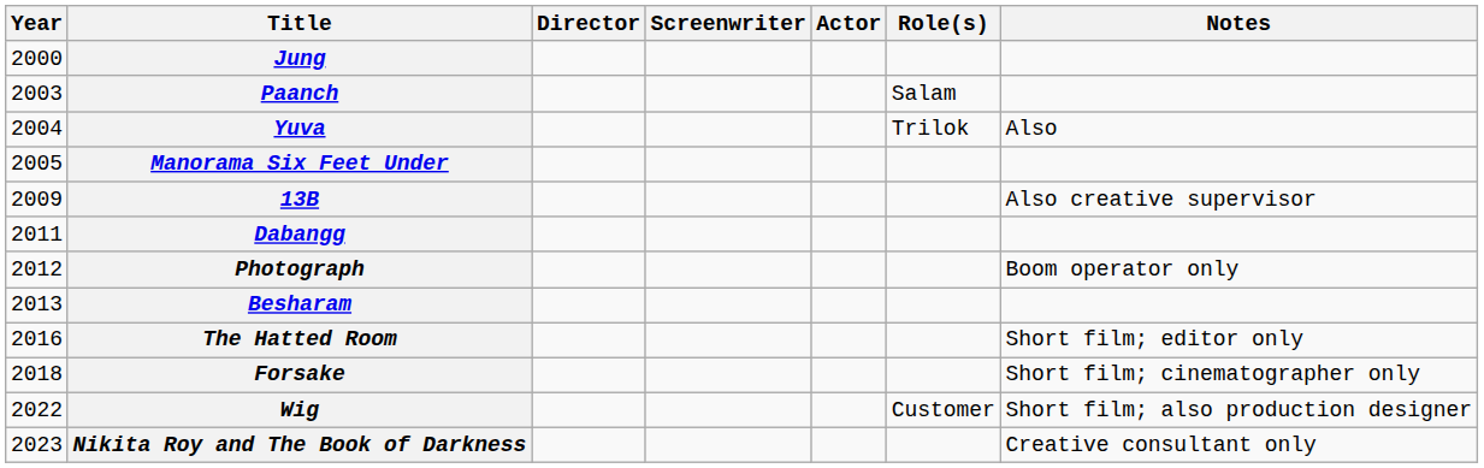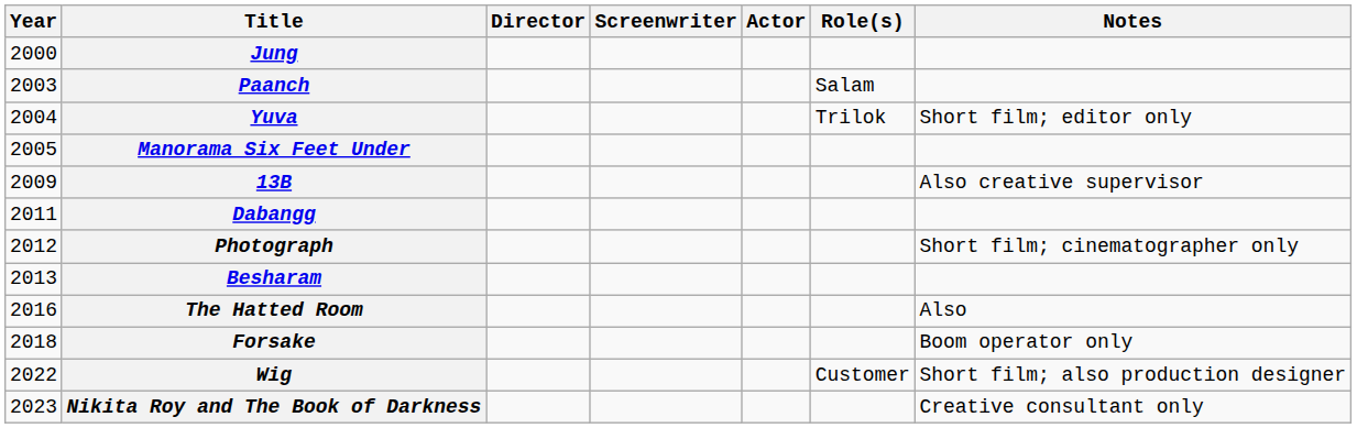 <table class="wikitable sortable plainrowheaders ">
 <tr>
 <th>Year</th>
 <th>Title</th>
 <th>Director</th>
 <th>Screenwriter</th>
 <th>Actor</th>
 <th>Role(s)</th>
 <th class="unsortable">Notes</th>
 </tr>
 <tr>
 <td style="text-align:center;">2000</td>
 <th scope="row"><em><a href='#'>Jung</a></em></th>
 <td></td>
 <td></td>
 <td></td>
 <td></td>
 <td></td>
 </tr>
 <tr>
 <td style="text-align:center;">2003</td>
 <th scope="row"><em><a href='#'>Paanch</a></em></th>
 <td></td>
 <td></td>
 <td></td>
 <td>Salam</td>
 <td></td>
 </tr>
 <tr>
 <td style="text-align:center;">2004</td>
 <th scope="row"><em><a href='#'>Yuva</a></em></th>
 <td></td>
 <td></td>
 <td></td>
 <td>Trilok</td>
-<td>Also </td>
+<td>Short film; editor only</td>
 </tr>
 <tr>
 <td style="text-align:center;">2005</td>
 <th scope="row"><em><a href='#'>Manorama Six Feet Under</a></em></th>
 <td></td>
 <td></td>
 <td></td>
 <td></td>
 <td></td>
 </tr>
 <tr>
 <td style="text-align:center;">2009</td>
 <th scope="row"><em><a href='#'>13B</a></em></th>
 <td></td>
 <td></td>
 <td></td>
 <td></td>
 <td>Also creative supervisor</td>
 </tr>
 <tr>
 <td style="text-align:center;">2011</td>
 <th scope="row"><em><a href='#'>Dabangg</a></em></th>
 <td></td>
 <td></td>
 <td></td>
 <td></td>
 <td></td>
 </tr>
 <tr>
 <td style="text-align:center;">2012</td>
 <th scope="row"><em>Photograph</em></th>
 <td></td>
 <td></td>
 <td></td>
 <td></td>
-<td>Boom operator only</td>
+<td>Short film; cinematographer only</td>
 </tr>
 <tr>
 <td style="text-align:center;">2013</td>
 <th scope="row"><em><a href='#'>Besharam</a></em></th>
 <td></td>
 <td></td>
 <td></td>
 <td></td>
 <td></td>
 </tr>
 <tr>
 <td style="text-align:center;">2016</td>
 <th scope="row"><em>The Hatted Room</em></th>
 <td></td>
 <td></td>
 <td></td>
 <td></td>
-<td>Short film; editor only</td>
+<td>Also </td>
 </tr>
 <tr>
 <td style="text-align:center;">2018</td>
 <th scope="row"><em>Forsake</em></th>
 <td></td>
 <td></td>
 <td></td>
 <td></td>
-<td>Short film; cinematographer only</td>
+<td>Boom operator only</td>
 </tr>
 <tr>
 <td style="text-align:center;">2022</td>
 <th scope="row"><em>Wig</em></th>
 <td></td>
 <td></td>
 <td></td>
 <td>Customer</td>
 <td>Short film; also production designer</td>
 </tr>
 <tr>
 <td style="text-align:center;">2023</td>
 <th scope="row"><em>Nikita Roy and The Book of Darkness</em> </th>
 <td></td>
 <td></td>
 <td></td>
 <td></td>
 <td>Creative consultant only</td>
 </tr>
 </table>
